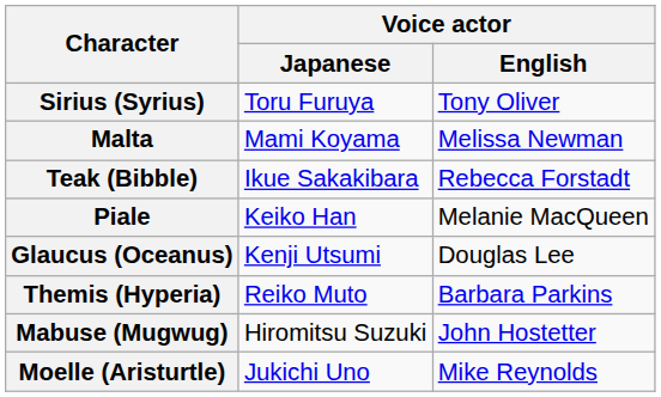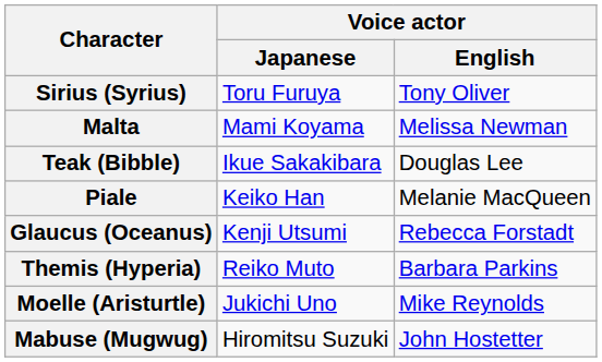 <table class="wikitable plainrowheaders">
 <tr>
 <th scope="col" rowspan="2">Character</th>
 <th scope="col" colspan="2">Voice actor</th>
 </tr>
 <tr>
 <th scope="col">Japanese</th>
 <th scope="col">English</th>
 </tr>
 <tr>
 <th scope="row">Sirius (Syrius)</th>
 <td><a href='#'>Toru Furuya</a></td>
 <td><a href='#'>Tony Oliver</a></td>
 </tr>
 <tr>
 <th scope="row">Malta</th>
 <td><a href='#'>Mami Koyama</a></td>
 <td><a href='#'>Melissa Newman</a></td>
 </tr>
 <tr>
 <th scope="row">Teak (Bibble)</th>
 <td><a href='#'>Ikue Sakakibara</a></td>
-<td><a href='#'>Rebecca Forstadt</a></td>
+<td>Douglas Lee</td>
 </tr>
 <tr>
 <th scope="row">Piale</th>
 <td><a href='#'>Keiko Han</a></td>
 <td>Melanie MacQueen</td>
 </tr>
 <tr>
 <th scope="row">Glaucus (Oceanus)</th>
 <td><a href='#'>Kenji Utsumi</a></td>
-<td>Douglas Lee</td>
+<td><a href='#'>Rebecca Forstadt</a></td>
 </tr>
 <tr>
 <th scope="row">Themis (Hyperia)</th>
 <td><a href='#'>Reiko Muto</a></td>
 <td><a href='#'>Barbara Parkins</a></td>
 </tr>
 <tr>
+<th scope="row">Moelle (Aristurtle)</th>
+<td><a href='#'>Jukichi Uno</a></td>
+<td><a href='#'>Mike Reynolds</a></td>
+</tr>
+<tr>
 <th scope="row">Mabuse (Mugwug)</th>
 <td>Hiromitsu Suzuki</td>
 <td><a href='#'>John Hostetter</a></td>
 </tr>
-<tr>
-<th scope="row">Moelle (Aristurtle)</th>
-<td><a href='#'>Jukichi Uno</a></td>
-<td><a href='#'>Mike Reynolds</a></td>
-</tr>
 </table>
